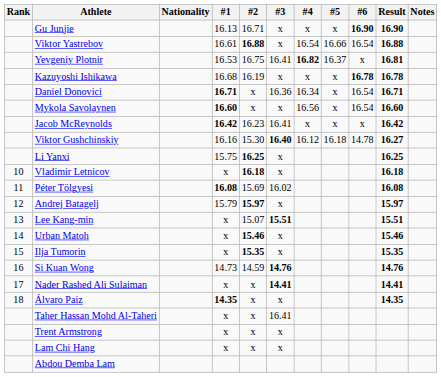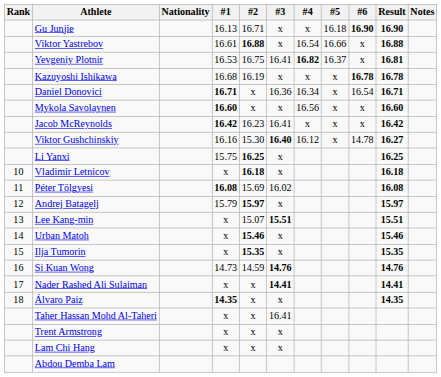 <table class="wikitable sortable" style="text-align:center">
 <tr>
 <th>Rank</th>
 <th>Athlete</th>
 <th>Nationality</th>
 <th>#1</th>
 <th>#2</th>
 <th>#3</th>
 <th>#4</th>
 <th>#5</th>
 <th>#6</th>
 <th>Result</th>
 <th>Notes</th>
 </tr>
 <tr>
 <td></td>
 <td align=left><a href='#'>Gu Junjie</a></td>
 <td align=left></td>
 <td>16.13</td>
 <td>16.71</td>
 <td>x</td>
 <td>x</td>
-<td>x</td>
+<td>16.18</td>
 <td><strong>16.90</strong></td>
 <td><strong>16.90</strong></td>
 <td></td>
 </tr>
 <tr>
 <td></td>
 <td align=left><a href='#'>Viktor Yastrebov</a></td>
 <td align=left></td>
 <td>16.61</td>
 <td><strong>16.88</strong></td>
 <td>x</td>
 <td>16.54</td>
 <td>16.66</td>
-<td>16.54</td>
+<td>x</td>
 <td><strong>16.88</strong></td>
 <td></td>
 </tr>
 <tr>
 <td></td>
 <td align=left><a href='#'>Yevgeniy Plotnir</a></td>
 <td align=left></td>
 <td>16.53</td>
 <td>16.75</td>
 <td>16.41</td>
 <td><strong>16.82</strong></td>
 <td>16.37</td>
 <td>x</td>
 <td><strong>16.81</strong></td>
 <td></td>
 </tr>
 <tr>
 <td></td>
 <td align=left><a href='#'>Kazuyoshi Ishikawa</a></td>
 <td align=left></td>
 <td>16.68</td>
 <td>16.19</td>
 <td>x</td>
 <td>x</td>
 <td>x</td>
 <td><strong>16.78</strong></td>
 <td><strong>16.78</strong></td>
 <td></td>
 </tr>
 <tr>
 <td></td>
 <td align=left><a href='#'>Daniel Donovici</a></td>
 <td align=left></td>
 <td><strong>16.71</strong></td>
 <td>x</td>
 <td>16.36</td>
 <td>16.34</td>
 <td>x</td>
 <td>16.54</td>
 <td><strong>16.71</strong></td>
 <td></td>
 </tr>
 <tr>
 <td></td>
 <td align=left><a href='#'>Mykola Savolaynen</a></td>
 <td align=left></td>
 <td><strong>16.60</strong></td>
 <td>x</td>
 <td>x</td>
 <td>16.56</td>
 <td>x</td>
-<td>16.54</td>
+<td>x</td>
 <td><strong>16.60</strong></td>
 <td></td>
 </tr>
 <tr>
 <td></td>
 <td align=left><a href='#'>Jacob McReynolds</a></td>
 <td align=left></td>
 <td><strong>16.42</strong></td>
 <td>16.23</td>
 <td>16.41</td>
 <td>x</td>
 <td>x</td>
 <td>x</td>
 <td><strong>16.42</strong></td>
 <td></td>
 </tr>
 <tr>
 <td></td>
 <td align=left><a href='#'>Viktor Gushchinskiy</a></td>
 <td align=left></td>
 <td>16.16</td>
 <td>15.30</td>
 <td><strong>16.40</strong></td>
 <td>16.12</td>
-<td>16.18</td>
+<td>x</td>
 <td>14.78</td>
 <td><strong>16.27</strong></td>
 <td></td>
 </tr>
 <tr>
 <td></td>
 <td align=left><a href='#'>Li Yanxi</a></td>
 <td align=left></td>
 <td>15.75</td>
 <td><strong>16.25</strong></td>
 <td>x</td>
 <td></td>
 <td></td>
 <td></td>
 <td><strong>16.25</strong></td>
 <td></td>
 </tr>
 <tr>
 <td>10</td>
 <td align=left><a href='#'>Vladimir Letnicov</a></td>
 <td align=left></td>
 <td>x</td>
 <td><strong>16.18</strong></td>
 <td>x</td>
 <td></td>
 <td></td>
 <td></td>
 <td><strong>16.18</strong></td>
 <td></td>
 </tr>
 <tr>
 <td>11</td>
 <td align=left><a href='#'>Péter Tölgyesi</a></td>
 <td align=left></td>
 <td><strong>16.08</strong></td>
 <td>15.69</td>
 <td>16.02</td>
 <td></td>
 <td></td>
 <td></td>
 <td><strong>16.08</strong></td>
 <td></td>
 </tr>
 <tr>
 <td>12</td>
 <td align=left><a href='#'>Andrej Batagelj</a></td>
 <td align=left></td>
 <td>15.79</td>
 <td><strong>15.97</strong></td>
 <td>x</td>
 <td></td>
 <td></td>
 <td></td>
 <td><strong>15.97</strong></td>
 <td></td>
 </tr>
 <tr>
 <td>13</td>
 <td align=left><a href='#'>Lee Kang-min</a></td>
 <td align=left></td>
 <td>x</td>
 <td>15.07</td>
 <td><strong>15.51</strong></td>
 <td></td>
 <td></td>
 <td></td>
 <td><strong>15.51</strong></td>
 <td></td>
 </tr>
 <tr>
 <td>14</td>
 <td align=left><a href='#'>Urban Matoh</a></td>
 <td align=left></td>
 <td>x</td>
 <td><strong>15.46</strong></td>
 <td>x</td>
 <td></td>
 <td></td>
 <td></td>
 <td><strong>15.46</strong></td>
 <td></td>
 </tr>
 <tr>
 <td>15</td>
 <td align=left><a href='#'>Ilja Tumorin</a></td>
 <td align=left></td>
 <td>x</td>
 <td><strong>15.35</strong></td>
 <td>x</td>
 <td></td>
 <td></td>
 <td></td>
 <td><strong>15.35</strong></td>
 <td></td>
 </tr>
 <tr>
 <td>16</td>
 <td align=left><a href='#'>Si Kuan Wong</a></td>
 <td align=left></td>
 <td>14.73</td>
 <td>14.59</td>
 <td><strong>14.76</strong></td>
 <td></td>
 <td></td>
 <td></td>
 <td><strong>14.76</strong></td>
 <td></td>
 </tr>
 <tr>
 <td>17</td>
 <td align=left><a href='#'>Nader Rashed Ali Sulaiman</a></td>
 <td align=left></td>
 <td>x</td>
 <td>x</td>
 <td><strong>14.41</strong></td>
 <td></td>
 <td></td>
 <td></td>
 <td><strong>14.41</strong></td>
 <td></td>
 </tr>
 <tr>
 <td>18</td>
 <td align=left><a href='#'>Álvaro Paiz</a></td>
 <td align=left></td>
 <td><strong>14.35</strong></td>
 <td>x</td>
 <td>x</td>
 <td></td>
 <td></td>
 <td></td>
 <td><strong>14.35</strong></td>
 <td></td>
 </tr>
 <tr>
 <td></td>
 <td align=left><a href='#'>Taher Hassan Mohd Al-Taheri</a></td>
 <td align=left></td>
 <td>x</td>
 <td>x</td>
 <td>16.41</td>
 <td></td>
 <td></td>
 <td></td>
 <td><strong></strong></td>
 <td></td>
 </tr>
 <tr>
 <td></td>
 <td align=left><a href='#'>Trent Armstrong</a></td>
 <td align=left></td>
 <td>x</td>
 <td>x</td>
 <td>x</td>
 <td></td>
 <td></td>
 <td></td>
 <td><strong></strong></td>
 <td></td>
 </tr>
 <tr>
 <td></td>
 <td align=left><a href='#'>Lam Chi Hang</a></td>
 <td align=left></td>
 <td>x</td>
 <td>x</td>
 <td>x</td>
 <td></td>
 <td></td>
 <td></td>
 <td><strong></strong></td>
 <td></td>
 </tr>
 <tr>
 <td></td>
 <td align=left><a href='#'>Abdou Demba Lam</a></td>
 <td align=left></td>
 <td></td>
 <td></td>
 <td></td>
 <td></td>
 <td></td>
 <td></td>
 <td><strong></strong></td>
 <td></td>
 </tr>
 </table>
